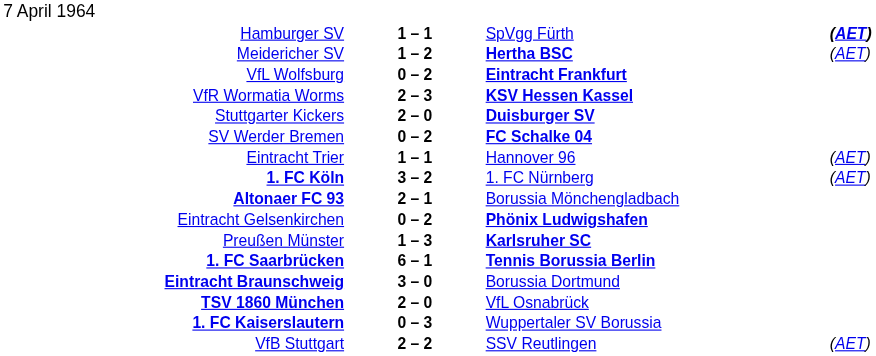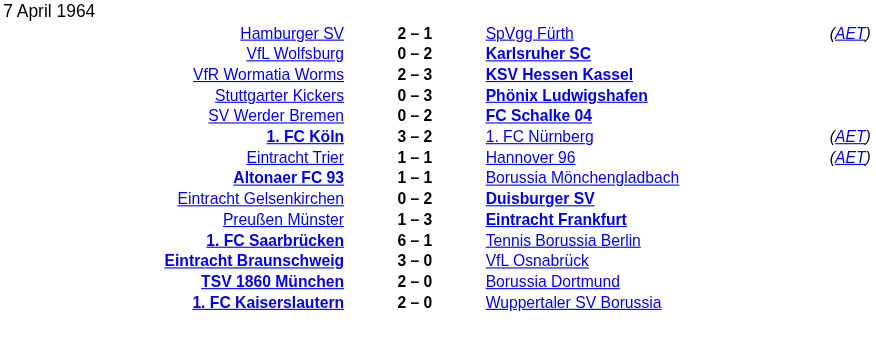 <table width=100% cellspacing=1>
 <tr>
 <th width=25%></th>
 <th width=10%></th>
 <th width=25%></th>
 <th></th>
 </tr>
 <tr>
 <td>7 April 1964</td>
 </tr>
 <tr style=font-size:90%>
 <td align=right><a href='#'>Hamburger SV</a></td>
-<td align=center><strong>1 – 1</strong></td>
+<td align=center><strong>2 – 1</strong></td>
 <td><a href='#'>SpVgg Fürth</a></td>
-<td><strong><em>(<a href='#'>AET</a>)</em></strong></td>
-</tr>
-<tr style=font-size:90%>
-<td align=right><a href='#'>Meidericher SV</a></td>
-<td align=center><strong>1 – 2</strong></td>
-<td><strong><a href='#'>Hertha BSC</a></strong></td>
 <td><em>(<a href='#'>AET</a>)</em></td>
 </tr>
 <tr style=font-size:90%>
 <td align=right><a href='#'>VfL Wolfsburg</a></td>
 <td align=center><strong>0 – 2</strong></td>
-<td><strong><a href='#'>Eintracht Frankfurt</a></strong></td>
+<td><strong><a href='#'>Karlsruher SC</a></strong></td>
 </tr>
 <tr style=font-size:90%>
 <td align=right><a href='#'>VfR Wormatia Worms</a></td>
 <td align=center><strong>2 – 3</strong></td>
 <td><strong><a href='#'>KSV Hessen Kassel</a></strong></td>
 </tr>
 <tr style=font-size:90%>
 <td align=right><a href='#'>Stuttgarter Kickers</a></td>
-<td align=center><strong>2 – 0</strong></td>
-<td><strong><a href='#'>Duisburger SV</a></strong></td>
+<td align=center><strong>0 – 3</strong></td>
+<td><strong><a href='#'>Phönix Ludwigshafen</a></strong></td>
 </tr>
 <tr style=font-size:90%>
 <td align=right><a href='#'>SV Werder Bremen</a></td>
 <td align=center><strong>0 – 2</strong></td>
 <td><strong><a href='#'>FC Schalke 04</a></strong></td>
+</tr>
+<tr style=font-size:90%>
+<td align=right><strong><a href='#'>1. FC Köln</a></strong></td>
+<td align=center><strong>3 – 2</strong></td>
+<td><a href='#'>1. FC Nürnberg</a></td>
+<td><em>(<a href='#'>AET</a>)</em></td>
 </tr>
 <tr style=font-size:90%>
 <td align=right><a href='#'>Eintracht Trier</a></td>
 <td align=center><strong>1 – 1</strong></td>
 <td><a href='#'>Hannover 96</a></td>
 <td><em>(<a href='#'>AET</a>)</em></td>
 </tr>
 <tr style=font-size:90%>
-<td align=right><strong><a href='#'>1. FC Köln</a></strong></td>
-<td align=center><strong>3 – 2</strong></td>
-<td><a href='#'>1. FC Nürnberg</a></td>
-<td><em>(<a href='#'>AET</a>)</em></td>
-</tr>
-<tr style=font-size:90%>
 <td align=right><strong><a href='#'>Altonaer FC 93</a></strong></td>
-<td align=center><strong>2 – 1</strong></td>
+<td align=center><strong>1 – 1</strong></td>
 <td><a href='#'>Borussia Mönchengladbach</a></td>
 </tr>
 <tr style=font-size:90%>
 <td align=right><a href='#'>Eintracht Gelsenkirchen</a></td>
 <td align=center><strong>0 – 2</strong></td>
-<td><strong><a href='#'>Phönix Ludwigshafen</a></strong></td>
+<td><strong><a href='#'>Duisburger SV</a></strong></td>
 </tr>
 <tr style=font-size:90%>
 <td align=right><a href='#'>Preußen Münster</a></td>
 <td align=center><strong>1 – 3</strong></td>
-<td><strong><a href='#'>Karlsruher SC</a></strong></td>
+<td><strong><a href='#'>Eintracht Frankfurt</a></strong></td>
 </tr>
 <tr style=font-size:90%>
 <td align=right><strong><a href='#'>1. FC Saarbrücken</a></strong></td>
 <td align=center><strong>6 – 1</strong></td>
-<td><strong><a href='#'>Tennis Borussia Berlin</a></strong></td>
+<td><a href='#'>Tennis Borussia Berlin</a></td>
 </tr>
 <tr style=font-size:90%>
 <td align=right><strong><a href='#'>Eintracht Braunschweig</a></strong></td>
 <td align=center><strong>3 – 0</strong></td>
-<td><a href='#'>Borussia Dortmund</a></td>
+<td><a href='#'>VfL Osnabrück</a></td>
 </tr>
 <tr style=font-size:90%>
 <td align=right><strong><a href='#'>TSV 1860 München</a></strong></td>
 <td align=center><strong>2 – 0</strong></td>
-<td><a href='#'>VfL Osnabrück</a></td>
+<td><a href='#'>Borussia Dortmund</a></td>
 </tr>
 <tr style=font-size:90%>
 <td align=right><strong><a href='#'>1. FC Kaiserslautern</a></strong></td>
-<td align=center><strong>0 – 3</strong></td>
+<td align=center><strong>2 – 0</strong></td>
 <td><a href='#'>Wuppertaler SV Borussia</a></td>
 </tr>
-<tr style=font-size:90%>
-<td align=right><a href='#'>VfB Stuttgart</a></td>
-<td align=center><strong>2 – 2</strong></td>
-<td><a href='#'>SSV Reutlingen</a></td>
-<td><em>(<a href='#'>AET</a>)</em></td>
-</tr>
 </table>
